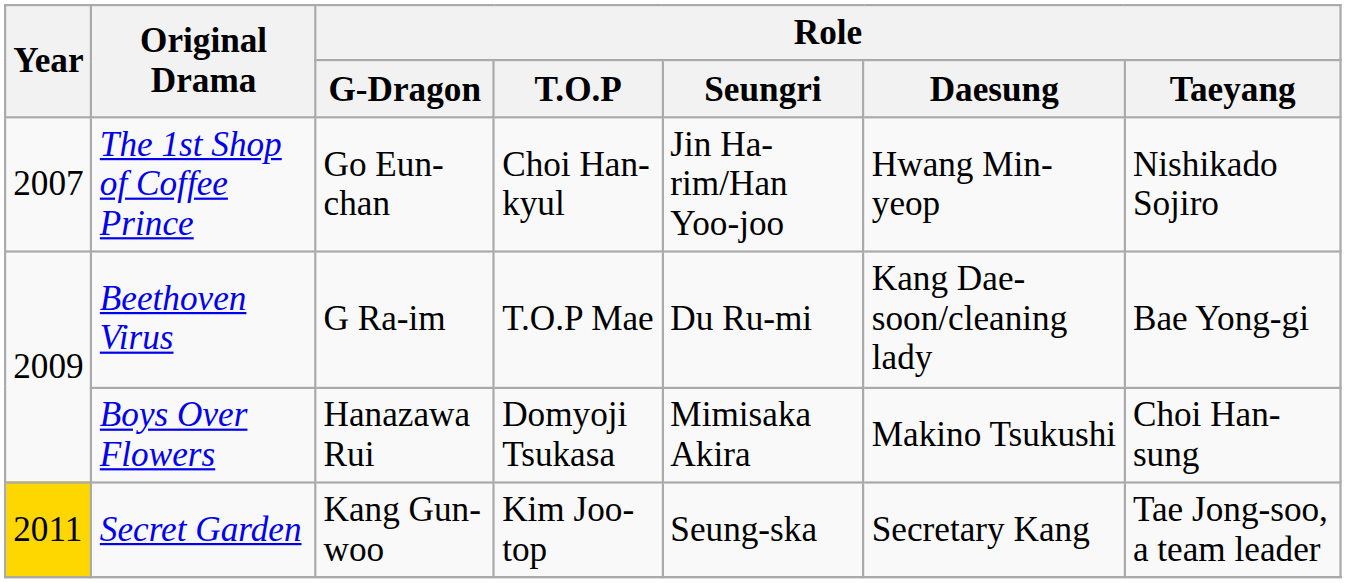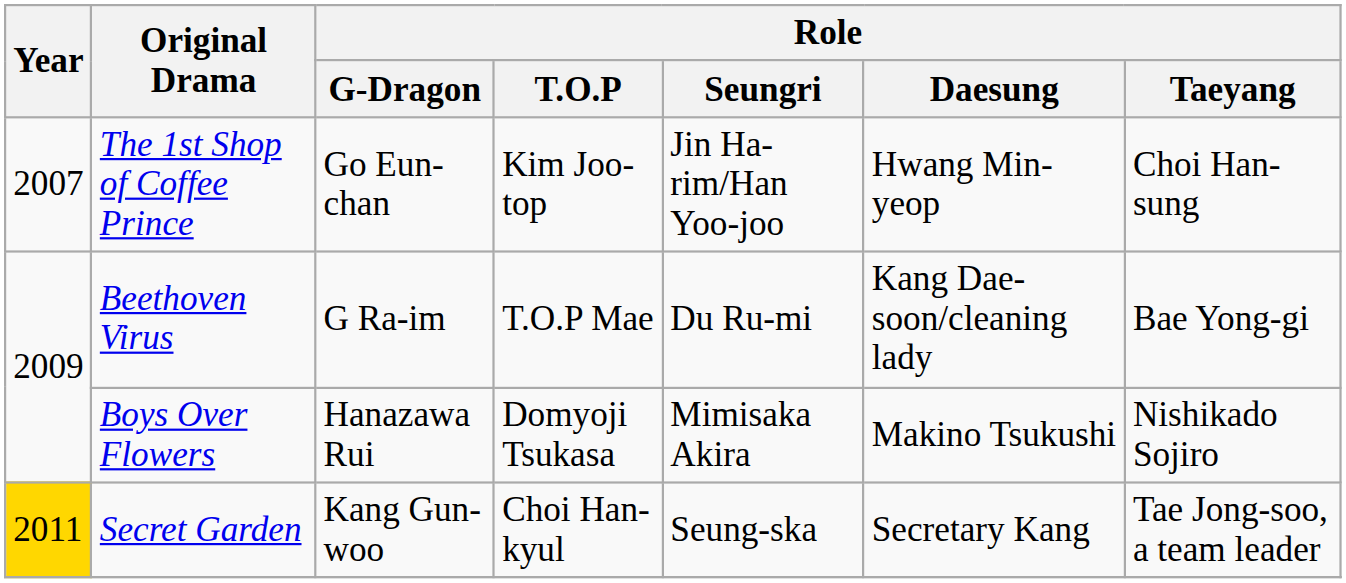 <table class="wikitable">
 <tr>
 <th rowspan="2">Year</th>
 <th rowspan="2">Original Drama</th>
 <th colspan="5">Role</th>
 </tr>
 <tr>
 <th>G-Dragon</th>
 <th>T.O.P</th>
 <th>Seungri</th>
 <th>Daesung</th>
 <th>Taeyang</th>
 </tr>
 <tr>
 <td>2007</td>
 <td><em><a href='#'>The 1st Shop of Coffee Prince</a></em></td>
 <td>Go Eun-chan</td>
-<td>Choi Han-kyul</td>
+<td>Kim Joo-top</td>
 <td>Jin Ha-rim/Han Yoo-joo</td>
 <td>Hwang Min-yeop</td>
-<td>Nishikado Sojiro</td>
+<td>Choi Han-sung</td>
 </tr>
 <tr>
 <td rowspan="2">2009</td>
 <td><em><a href='#'>Beethoven Virus</a></em></td>
 <td>G Ra-im</td>
 <td>T.O.P Mae</td>
 <td>Du Ru-mi</td>
 <td>Kang Dae-soon/cleaning lady</td>
 <td>Bae Yong-gi</td>
 </tr>
 <tr>
 <td><em><a href='#'>Boys Over Flowers</a></em></td>
 <td>Hanazawa Rui</td>
 <td>Domyoji Tsukasa</td>
 <td>Mimisaka Akira</td>
 <td>Makino Tsukushi</td>
-<td>Choi Han-sung</td>
+<td>Nishikado Sojiro</td>
 </tr>
 <tr>
 <td style="background: gold;">2011</td>
 <td><em><a href='#'>Secret Garden</a></em></td>
 <td>Kang Gun-woo</td>
-<td>Kim Joo-top</td>
+<td>Choi Han-kyul</td>
 <td>Seung-ska</td>
 <td>Secretary Kang</td>
 <td>Tae Jong-soo, a team leader</td>
 </tr>
 <tr>
 </tr>
 </table>
